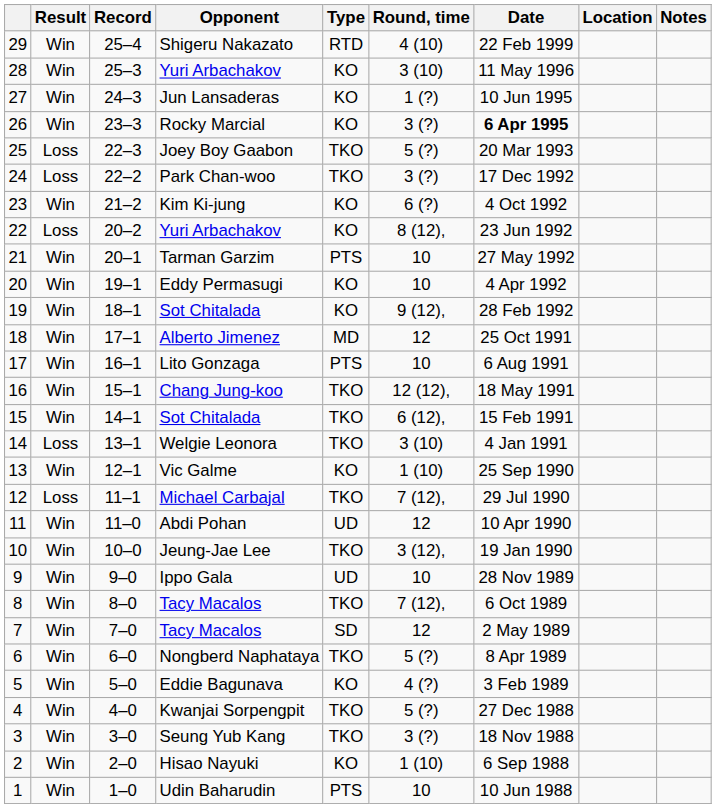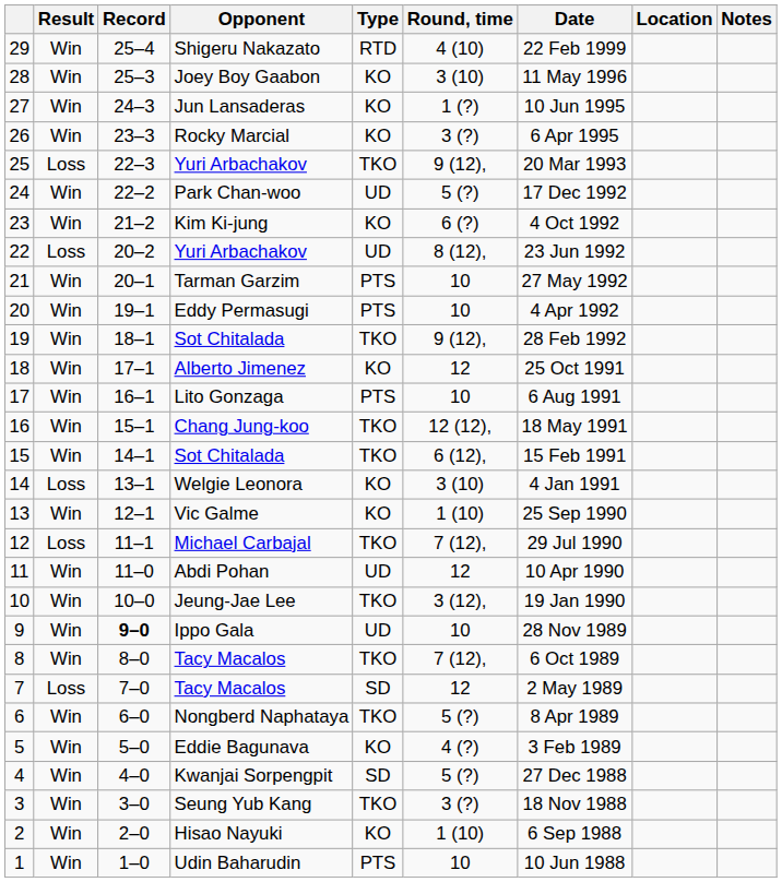 <table class=wikitable style=text-align:center>
 <tr>
 <th></th>
 <th>Result</th>
 <th>Record</th>
 <th>Opponent</th>
 <th>Type</th>
 <th>Round, time</th>
 <th>Date</th>
 <th>Location</th>
 <th>Notes</th>
 </tr>
 <tr>
 <td>29</td>
 <td>Win</td>
 <td>25–4</td>
 <td align=left>Shigeru Nakazato</td>
 <td>RTD</td>
 <td>4 (10)</td>
 <td>22 Feb 1999</td>
 <td align=left></td>
 <td align=left></td>
 </tr>
 <tr>
 <td>28</td>
 <td>Win</td>
 <td>25–3</td>
-<td align=left><a href='#'>Yuri Arbachakov</a></td>
+<td align=left>Joey Boy Gaabon</td>
 <td>KO</td>
 <td>3 (10)</td>
 <td>11 May 1996</td>
 <td align=left></td>
 <td align=left></td>
 </tr>
 <tr>
 <td>27</td>
 <td>Win</td>
 <td>24–3</td>
 <td align=left>Jun Lansaderas</td>
 <td>KO</td>
 <td>1 (?)</td>
 <td>10 Jun 1995</td>
 <td align=left></td>
 <td align=left></td>
 </tr>
 <tr>
 <td>26</td>
 <td>Win</td>
 <td>23–3</td>
 <td align=left>Rocky Marcial</td>
 <td>KO</td>
 <td>3 (?)</td>
-<td><strong>6 Apr 1995</strong></td>
+<td>6 Apr 1995</td>
 <td align=left></td>
 <td align=left></td>
 </tr>
 <tr>
 <td>25</td>
 <td>Loss</td>
 <td>22–3</td>
-<td align=left>Joey Boy Gaabon</td>
+<td align=left><a href='#'>Yuri Arbachakov</a></td>
 <td>TKO</td>
-<td>5 (?)</td>
+<td>9 (12), </td>
 <td>20 Mar 1993</td>
 <td align=left></td>
 <td align=left></td>
 </tr>
 <tr>
 <td>24</td>
-<td>Loss</td>
+<td>Win</td>
 <td>22–2</td>
 <td align=left>Park Chan-woo</td>
-<td>TKO</td>
-<td>3 (?)</td>
+<td>UD</td>
+<td>5 (?)</td>
 <td>17 Dec 1992</td>
 <td align=left></td>
 <td align=left></td>
 </tr>
 <tr>
 <td>23</td>
 <td>Win</td>
 <td>21–2</td>
 <td align=left>Kim Ki-jung</td>
 <td>KO</td>
 <td>6 (?)</td>
 <td>4 Oct 1992</td>
 <td align=left></td>
 <td align=left></td>
 </tr>
 <tr>
 <td>22</td>
 <td>Loss</td>
 <td>20–2</td>
 <td align=left><a href='#'>Yuri Arbachakov</a></td>
-<td>KO</td>
+<td>UD</td>
 <td>8 (12), </td>
 <td>23 Jun 1992</td>
 <td align=left></td>
 <td align=left></td>
 </tr>
 <tr>
 <td>21</td>
 <td>Win</td>
 <td>20–1</td>
 <td align=left>Tarman Garzim</td>
 <td>PTS</td>
 <td>10</td>
 <td>27 May 1992</td>
 <td align=left></td>
 <td align=left></td>
 </tr>
 <tr>
 <td>20</td>
 <td>Win</td>
 <td>19–1</td>
 <td align=left>Eddy Permasugi</td>
-<td>KO</td>
+<td>PTS</td>
 <td>10</td>
 <td>4 Apr 1992</td>
 <td align=left></td>
 <td align=left></td>
 </tr>
 <tr>
 <td>19</td>
 <td>Win</td>
 <td>18–1</td>
 <td align=left><a href='#'>Sot Chitalada</a></td>
-<td>KO</td>
+<td>TKO</td>
 <td>9 (12), </td>
 <td>28 Feb 1992</td>
 <td align=left></td>
 <td align=left></td>
 </tr>
 <tr>
 <td>18</td>
 <td>Win</td>
 <td>17–1</td>
 <td align=left><a href='#'>Alberto Jimenez</a></td>
-<td>MD</td>
+<td>KO</td>
 <td>12</td>
 <td>25 Oct 1991</td>
 <td align=left></td>
 <td align=left></td>
 </tr>
 <tr>
 <td>17</td>
 <td>Win</td>
 <td>16–1</td>
 <td align=left>Lito Gonzaga</td>
 <td>PTS</td>
 <td>10</td>
 <td>6 Aug 1991</td>
 <td align=left></td>
 <td align=left></td>
 </tr>
 <tr>
 <td>16</td>
 <td>Win</td>
 <td>15–1</td>
 <td align=left><a href='#'>Chang Jung-koo</a></td>
 <td>TKO</td>
 <td>12 (12), </td>
 <td>18 May 1991</td>
 <td align=left></td>
 <td align=left></td>
 </tr>
 <tr>
 <td>15</td>
 <td>Win</td>
 <td>14–1</td>
 <td align=left><a href='#'>Sot Chitalada</a></td>
 <td>TKO</td>
 <td>6 (12), </td>
 <td>15 Feb 1991</td>
 <td align=left></td>
 <td align=left></td>
 </tr>
 <tr>
 <td>14</td>
 <td>Loss</td>
 <td>13–1</td>
 <td align=left>Welgie Leonora</td>
-<td>TKO</td>
+<td>KO</td>
 <td>3 (10)</td>
 <td>4 Jan 1991</td>
 <td align=left></td>
 <td align=left></td>
 </tr>
 <tr>
 <td>13</td>
 <td>Win</td>
 <td>12–1</td>
 <td align=left>Vic Galme</td>
 <td>KO</td>
 <td>1 (10)</td>
 <td>25 Sep 1990</td>
 <td align=left></td>
 <td align=left></td>
 </tr>
 <tr>
 <td>12</td>
 <td>Loss</td>
 <td>11–1</td>
 <td align=left><a href='#'>Michael Carbajal</a></td>
 <td>TKO</td>
 <td>7 (12), </td>
 <td>29 Jul 1990</td>
 <td align=left></td>
 <td align=left></td>
 </tr>
 <tr>
 <td>11</td>
 <td>Win</td>
 <td>11–0</td>
 <td align=left>Abdi Pohan</td>
 <td>UD</td>
 <td>12</td>
 <td>10 Apr 1990</td>
 <td align=left></td>
 <td align=left></td>
 </tr>
 <tr>
 <td>10</td>
 <td>Win</td>
 <td>10–0</td>
 <td align=left>Jeung-Jae Lee</td>
 <td>TKO</td>
 <td>3 (12), </td>
 <td>19 Jan 1990</td>
 <td align=left></td>
 <td align=left></td>
 </tr>
 <tr>
 <td>9</td>
 <td>Win</td>
-<td>9–0</td>
+<td><strong>9–0</strong></td>
 <td align=left>Ippo Gala</td>
 <td>UD</td>
 <td>10</td>
 <td>28 Nov 1989</td>
 <td align=left></td>
 <td align=left></td>
 </tr>
 <tr>
 <td>8</td>
 <td>Win</td>
 <td>8–0</td>
 <td align=left><a href='#'>Tacy Macalos</a></td>
 <td>TKO</td>
 <td>7 (12), </td>
 <td>6 Oct 1989</td>
 <td align=left></td>
 <td align=left></td>
 </tr>
 <tr>
 <td>7</td>
-<td>Win</td>
+<td>Loss</td>
 <td>7–0</td>
 <td align=left><a href='#'>Tacy Macalos</a></td>
 <td>SD</td>
 <td>12</td>
 <td>2 May 1989</td>
 <td align=left></td>
 <td align=left></td>
 </tr>
 <tr>
 <td>6</td>
 <td>Win</td>
 <td>6–0</td>
 <td align=left>Nongberd Naphataya</td>
 <td>TKO</td>
 <td>5 (?)</td>
 <td>8 Apr 1989</td>
 <td align=left></td>
 <td align=left></td>
 </tr>
 <tr>
 <td>5</td>
 <td>Win</td>
 <td>5–0</td>
 <td align=left>Eddie Bagunava</td>
 <td>KO</td>
 <td>4 (?)</td>
 <td>3 Feb 1989</td>
 <td align=left></td>
 <td align=left></td>
 </tr>
 <tr>
 <td>4</td>
 <td>Win</td>
 <td>4–0</td>
 <td align=left>Kwanjai Sorpengpit</td>
-<td>TKO</td>
+<td>SD</td>
 <td>5 (?)</td>
 <td>27 Dec 1988</td>
 <td align=left></td>
 <td align=left></td>
 </tr>
 <tr>
 <td>3</td>
 <td>Win</td>
 <td>3–0</td>
 <td align=left>Seung Yub Kang</td>
 <td>TKO</td>
 <td>3 (?)</td>
 <td>18 Nov 1988</td>
 <td align=left></td>
 <td align=left></td>
 </tr>
 <tr>
 <td>2</td>
 <td>Win</td>
 <td>2–0</td>
 <td align=left>Hisao Nayuki</td>
 <td>KO</td>
 <td>1 (10)</td>
 <td>6 Sep 1988</td>
 <td align=left></td>
 <td align=left></td>
 </tr>
 <tr>
 <td>1</td>
 <td>Win</td>
 <td>1–0</td>
 <td align=left>Udin Baharudin</td>
 <td>PTS</td>
 <td>10</td>
 <td>10 Jun 1988</td>
 <td align=left></td>
 <td align=left></td>
 </tr>
 </table>
